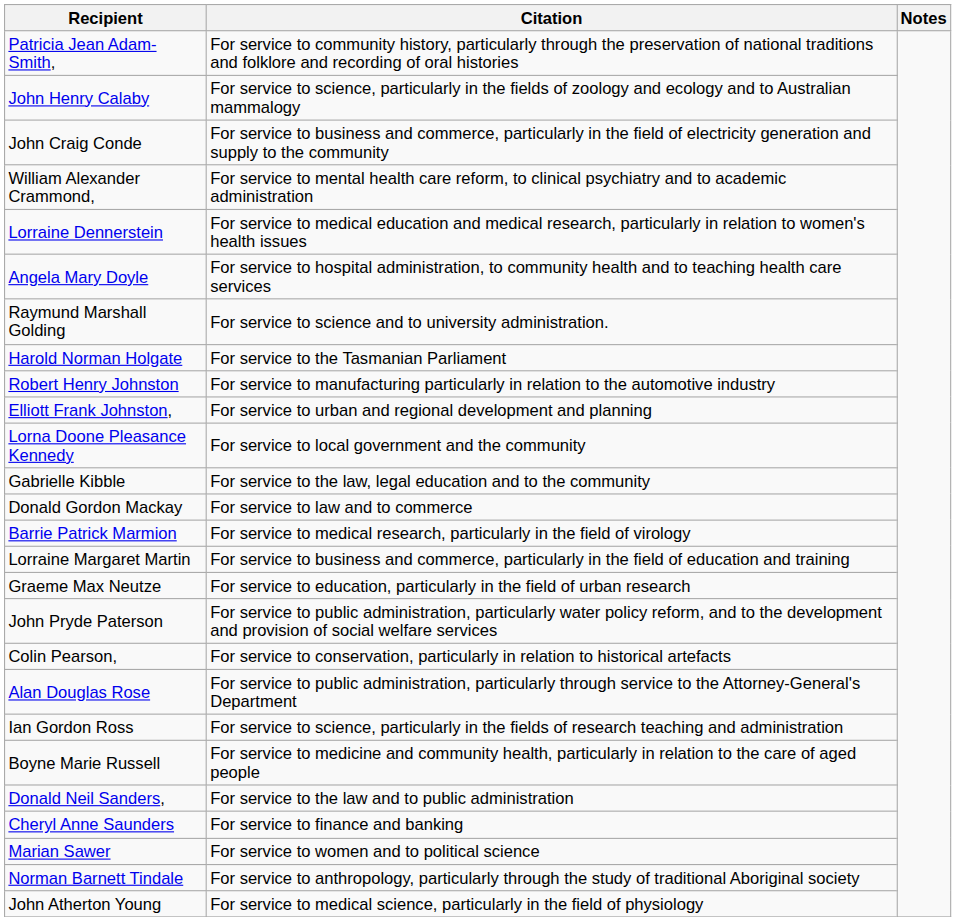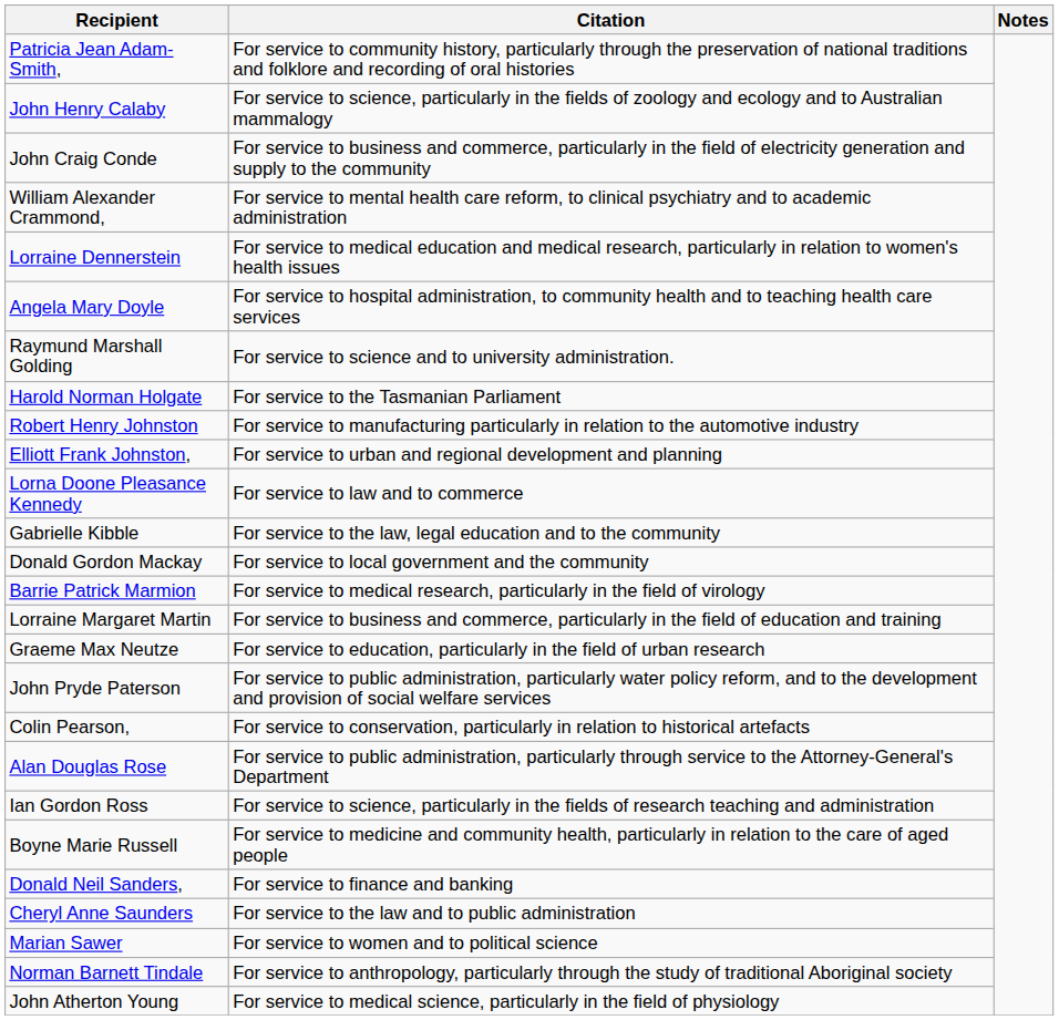 <table class="wikitable" style="font-size:95%;">
 <tr>
 <th>Recipient</th>
 <th>Citation</th>
 <th>Notes</th>
 </tr>
 <tr>
 <td><a href='#'>Patricia Jean Adam-Smith</a>, </td>
 <td>For service to community history, particularly through the preservation of national traditions and folklore and recording of oral histories</td>
 <td rowspan=26></td>
 </tr>
 <tr>
 <td> <a href='#'>John Henry Calaby</a></td>
 <td>For service to science, particularly in the fields of zoology and ecology and to Australian mammalogy</td>
 </tr>
 <tr>
 <td>John Craig Conde</td>
 <td>For service to business and commerce, particularly in the field of electricity generation and supply to the community</td>
 </tr>
 <tr>
 <td> William Alexander Crammond, </td>
 <td>For service to mental health care reform, to clinical psychiatry and to academic administration</td>
 </tr>
 <tr>
 <td> <a href='#'>Lorraine Dennerstein</a></td>
 <td>For service to medical education and medical research, particularly in relation to women's health issues</td>
 </tr>
 <tr>
 <td> <a href='#'>Angela Mary Doyle</a></td>
 <td>For service to hospital administration, to community health and to teaching health care services</td>
 </tr>
 <tr>
 <td> Raymund Marshall Golding</td>
 <td>For service to science and to university administration.</td>
 </tr>
 <tr>
 <td> <a href='#'>Harold Norman Holgate</a></td>
 <td>For service to the Tasmanian Parliament</td>
 </tr>
 <tr>
 <td><a href='#'>Robert Henry Johnston</a></td>
 <td>For service to manufacturing particularly in relation to the automotive industry</td>
 </tr>
 <tr>
 <td> <a href='#'>Elliott Frank Johnston</a>, </td>
 <td>For service to urban and regional development and planning</td>
 </tr>
 <tr>
 <td> <a href='#'>Lorna Doone Pleasance Kennedy</a></td>
-<td>For service to local government and the community</td>
+<td>For service to law and to commerce</td>
 </tr>
 <tr>
 <td>Gabrielle Kibble</td>
 <td>For service to the law, legal education and to the community</td>
 </tr>
 <tr>
 <td>Donald Gordon Mackay</td>
-<td>For service to law and to commerce</td>
+<td>For service to local government and the community</td>
 </tr>
 <tr>
 <td> <a href='#'>Barrie Patrick Marmion</a></td>
 <td>For service to medical research, particularly in the field of virology</td>
 </tr>
 <tr>
 <td>Lorraine Margaret Martin</td>
 <td>For service to business and commerce, particularly in the field of education and training</td>
 </tr>
 <tr>
 <td> Graeme Max Neutze</td>
 <td>For service to education, particularly in the field of urban research</td>
 </tr>
 <tr>
 <td> John Pryde Paterson</td>
 <td>For service to public administration, particularly water policy reform, and to the development and provision of social welfare services</td>
 </tr>
 <tr>
 <td> Colin Pearson, </td>
 <td>For service to conservation, particularly in relation to historical artefacts</td>
 </tr>
 <tr>
 <td><a href='#'>Alan Douglas Rose</a></td>
 <td>For service to public administration, particularly through service to the Attorney-General's Department</td>
 </tr>
 <tr>
 <td> Ian Gordon Ross</td>
 <td>For service to science, particularly in the fields of research teaching and administration</td>
 </tr>
 <tr>
 <td> Boyne Marie Russell</td>
 <td>For service to medicine and community health, particularly in relation to the care of aged people</td>
 </tr>
 <tr>
 <td><a href='#'>Donald Neil Sanders</a>, </td>
-<td>For service to the law and to public administration</td>
+<td>For service to finance and banking</td>
 </tr>
 <tr>
 <td> <a href='#'>Cheryl Anne Saunders</a></td>
-<td>For service to finance and banking</td>
+<td>For service to the law and to public administration</td>
 </tr>
 <tr>
 <td> <a href='#'>Marian Sawer</a></td>
 <td>For service to women and to political science</td>
 </tr>
 <tr>
 <td> <a href='#'>Norman Barnett Tindale</a></td>
 <td>For service to anthropology, particularly through the study of traditional Aboriginal society</td>
 </tr>
 <tr>
 <td> John Atherton Young</td>
 <td>For service to medical science, particularly in the field of physiology</td>
 </tr>
 </table>
